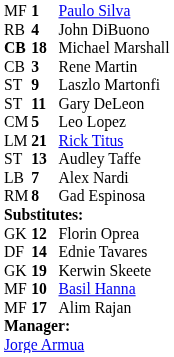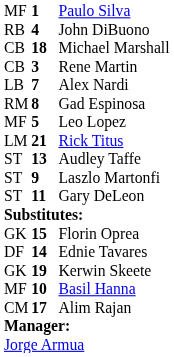 <table style="font-size: 90%" cellspacing="0" cellpadding="0">
 <tr>
 <th width="25"></th>
 <th width="25"></th>
 </tr>
 <tr>
 <td>MF</td>
 <td><strong>1</strong></td>
 <td> <a href='#'>Paulo Silva</a></td>
 <td></td>
 <td></td>
 </tr>
 <tr>
 <td>RB</td>
 <td><strong>4</strong></td>
 <td>John DiBuono</td>
 </tr>
 <tr>
-<td><strong>CB</strong></td>
+<td>CB</td>
 <td><strong>18</strong></td>
 <td>Michael Marshall</td>
 </tr>
 <tr>
 <td>CB</td>
 <td><strong>3</strong></td>
 <td>Rene Martin</td>
 </tr>
 <tr>
-<td>ST</td>
-<td><strong>9</strong></td>
-<td>Laszlo Martonfi</td>
+<td>LB</td>
+<td><strong>7</strong></td>
+<td>Alex Nardi</td>
 <td></td>
 <td></td>
 </tr>
 <tr>
-<td>ST</td>
-<td><strong>11</strong></td>
-<td>Gary DeLeon</td>
+<td>RM</td>
+<td><strong>8</strong></td>
+<td> Gad Espinosa</td>
 <td></td>
 <td></td>
 </tr>
 <tr>
-<td>CM</td>
+<td>MF</td>
 <td><strong>5</strong></td>
 <td>Leo Lopez</td>
 <td></td>
 <td></td>
 </tr>
 <tr>
 <td>LM</td>
 <td><strong>21</strong></td>
 <td> <a href='#'>Rick Titus</a></td>
 <td></td>
 <td></td>
 </tr>
 <tr>
 <td>ST</td>
 <td><strong>13</strong></td>
 <td>Audley Taffe</td>
 <td></td>
 <td></td>
 </tr>
 <tr>
-<td>LB</td>
-<td><strong>7</strong></td>
-<td>Alex Nardi</td>
+<td>ST</td>
+<td><strong>9</strong></td>
+<td>Laszlo Martonfi</td>
 <td></td>
 <td></td>
 </tr>
 <tr>
-<td>RM</td>
-<td><strong>8</strong></td>
-<td> Gad Espinosa</td>
+<td>ST</td>
+<td><strong>11</strong></td>
+<td>Gary DeLeon</td>
 <td></td>
 <td></td>
 </tr>
 <tr>
 <td colspan=3><strong>Substitutes:</strong></td>
 </tr>
 <tr>
 <td>GK</td>
-<td><strong>12</strong></td>
+<td><strong>15</strong></td>
 <td> Florin Oprea</td>
 </tr>
 <tr>
 <td>DF</td>
 <td><strong>14</strong></td>
 <td>Ednie Tavares</td>
 <td></td>
 <td></td>
 </tr>
 <tr>
 <td>GK</td>
 <td><strong>19</strong></td>
 <td>Kerwin Skeete</td>
 <td></td>
 <td></td>
 </tr>
 <tr>
 <td>MF</td>
 <td><strong>10</strong></td>
 <td> <a href='#'>Basil Hanna</a></td>
 <td></td>
 <td></td>
 </tr>
 <tr>
-<td>MF</td>
+<td>CM</td>
 <td><strong>17</strong></td>
 <td>Alim Rajan</td>
 <td></td>
 <td></td>
 </tr>
 <tr>
 <td colspan=3><strong>Manager:</strong></td>
 </tr>
 <tr>
 <td colspan=4><a href='#'>Jorge Armua</a></td>
 </tr>
 </table>
